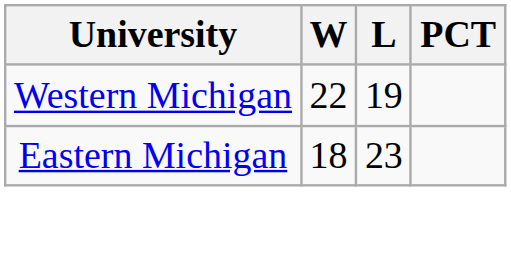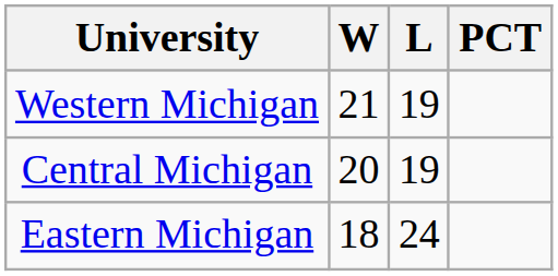 <table class="wikitable" style="text-align:center">
 <tr>
 <th>University</th>
 <th>W</th>
 <th>L</th>
 <th>PCT</th>
 </tr>
 <tr>
 <td><a href='#'>Western Michigan</a></td>
-<td>22</td>
+<td>21</td>
+<td>19</td>
+<td></td>
+</tr>
+<tr>
+<td><a href='#'>Central Michigan</a></td>
+<td>20</td>
 <td>19</td>
 <td></td>
 </tr>
 <tr>
 <td><a href='#'>Eastern Michigan</a></td>
 <td>18</td>
-<td>23</td>
+<td>24</td>
 <td></td>
 </tr>
 </table>
